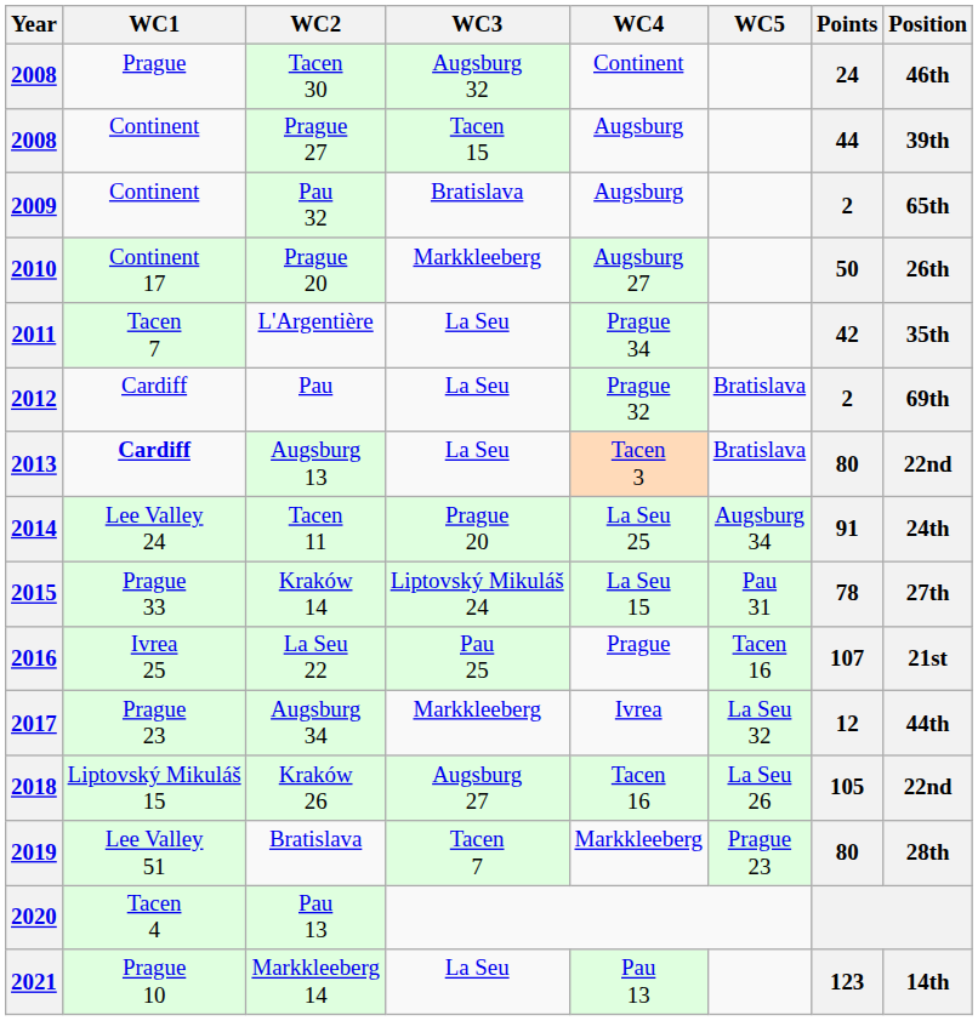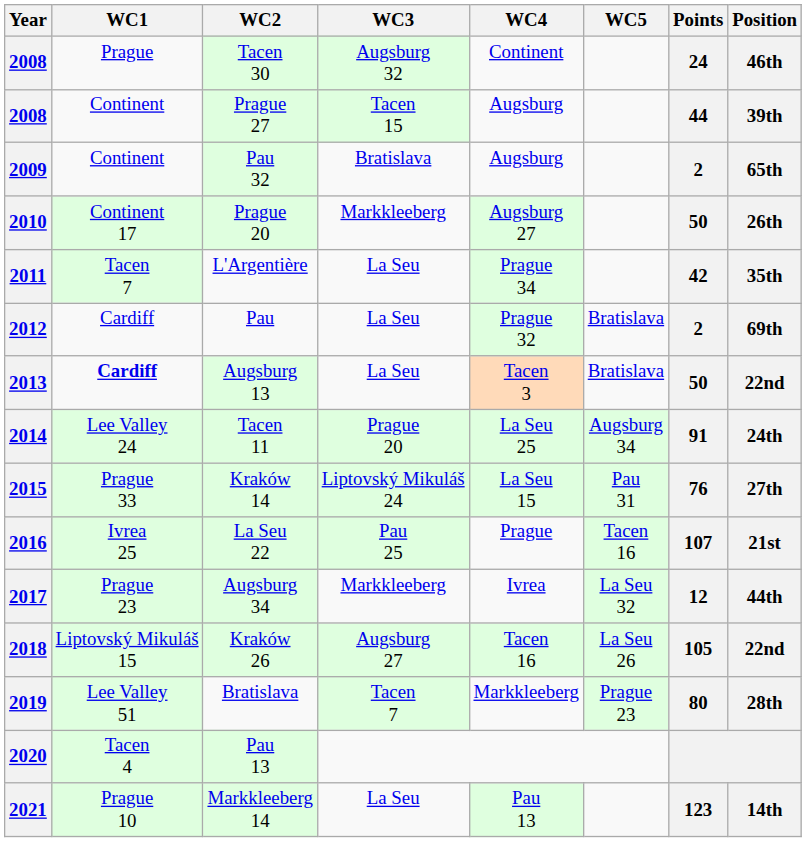 <table class="wikitable" style="font-size: 90%; text-align: center">
 <tr>
 <th>Year</th>
 <th>WC1</th>
 <th>WC2</th>
 <th>WC3</th>
 <th>WC4</th>
 <th>WC5</th>
 <th>Points</th>
 <th>Position</th>
 </tr>
 <tr>
 <th><a href='#'>2008</a></th>
 <td><a href='#'>Prague</a> <br> </td>
 <td style="background:#DFFFDF;"><a href='#'>Tacen</a> <br>30</td>
 <td style="background:#DFFFDF;"><a href='#'>Augsburg</a> <br>32</td>
 <td><a href='#'>Continent</a> <br> </td>
 <td></td>
 <th>24</th>
 <th>46th</th>
 </tr>
 <tr>
 <th><a href='#'>2008</a></th>
 <td><a href='#'>Continent</a> <br> </td>
 <td style="background:#DFFFDF;"><a href='#'>Prague</a> <br>27</td>
 <td style="background:#DFFFDF;"><a href='#'>Tacen</a> <br>15</td>
 <td><a href='#'>Augsburg</a> <br> </td>
 <td></td>
 <th>44</th>
 <th>39th</th>
 </tr>
 <tr>
 <th><a href='#'>2009</a></th>
 <td><a href='#'>Continent</a> <br> </td>
 <td style="background:#DFFFDF;"><a href='#'>Pau</a> <br>32</td>
 <td><a href='#'>Bratislava</a> <br> </td>
 <td><a href='#'>Augsburg</a> <br> </td>
 <td></td>
 <th>2</th>
 <th>65th</th>
 </tr>
 <tr>
 <th><a href='#'>2010</a></th>
 <td style="background:#DFFFDF;"><a href='#'>Continent</a> <br>17</td>
 <td style="background:#DFFFDF;"><a href='#'>Prague</a> <br>20</td>
 <td><a href='#'>Markkleeberg</a><br> </td>
 <td style="background:#DFFFDF;"><a href='#'>Augsburg</a> <br>27</td>
 <td></td>
 <th>50</th>
 <th>26th</th>
 </tr>
 <tr>
 <th><a href='#'>2011</a></th>
 <td style="background:#DFFFDF;"><a href='#'>Tacen</a> <br>7</td>
 <td><a href='#'>L'Argentière</a><br> </td>
 <td><a href='#'>La Seu</a> <br> </td>
 <td style="background:#DFFFDF;"><a href='#'>Prague</a> <br>34</td>
 <td></td>
 <th>42</th>
 <th>35th</th>
 </tr>
 <tr>
 <th><a href='#'>2012</a></th>
 <td><a href='#'>Cardiff</a> <br> </td>
 <td><a href='#'>Pau</a> <br> </td>
 <td><a href='#'>La Seu</a> <br> </td>
 <td style="background:#DFFFDF;"><a href='#'>Prague</a> <br>32</td>
 <td><a href='#'>Bratislava</a> <br> </td>
 <th>2</th>
 <th>69th</th>
 </tr>
 <tr>
 <th><a href='#'>2013</a></th>
 <td><strong><a href='#'>Cardiff</a> <br> </strong></td>
 <td style="background:#DFFFDF;"><a href='#'>Augsburg</a> <br>13</td>
 <td><a href='#'>La Seu</a> <br> </td>
 <td style="background:#FFDAB9;"><a href='#'>Tacen</a> <br>3</td>
 <td><a href='#'>Bratislava</a> <br> </td>
-<th>80</th>
+<th>50</th>
 <th>22nd</th>
 </tr>
 <tr>
 <th><a href='#'>2014</a></th>
 <td style="background:#DFFFDF;"><a href='#'>Lee Valley</a> <br>24</td>
 <td style="background:#DFFFDF;"><a href='#'>Tacen</a> <br>11</td>
 <td style="background:#DFFFDF;"><a href='#'>Prague</a> <br>20</td>
 <td style="background:#DFFFDF;"><a href='#'>La Seu</a> <br>25</td>
 <td style="background:#DFFFDF;"><a href='#'>Augsburg</a> <br>34</td>
 <th>91</th>
 <th>24th</th>
 </tr>
 <tr>
 <th><a href='#'>2015</a></th>
 <td style="background:#DFFFDF;"><a href='#'>Prague</a> <br>33</td>
 <td style="background:#DFFFDF;"><a href='#'>Kraków</a> <br>14</td>
 <td style="background:#DFFFDF;"><a href='#'>Liptovský Mikuláš</a> <br>24</td>
 <td style="background:#DFFFDF;"><a href='#'>La Seu</a> <br>15</td>
 <td style="background:#DFFFDF;"><a href='#'>Pau</a> <br>31</td>
-<th>78</th>
+<th>76</th>
 <th>27th</th>
 </tr>
 <tr>
 <th><a href='#'>2016</a></th>
 <td style="background:#DFFFDF;"><a href='#'>Ivrea</a> <br>25</td>
 <td style="background:#DFFFDF;"><a href='#'>La Seu</a> <br>22</td>
 <td style="background:#DFFFDF;"><a href='#'>Pau</a> <br>25</td>
 <td><a href='#'>Prague</a> <br> </td>
 <td style="background:#DFFFDF;"><a href='#'>Tacen</a> <br>16</td>
 <th>107</th>
 <th>21st</th>
 </tr>
 <tr>
 <th><a href='#'>2017</a></th>
 <td style="background:#DFFFDF;"><a href='#'>Prague</a> <br>23</td>
 <td style="background:#DFFFDF;"><a href='#'>Augsburg</a> <br>34</td>
 <td><a href='#'>Markkleeberg</a><br> </td>
 <td><a href='#'>Ivrea</a> <br> </td>
 <td style="background:#DFFFDF;"><a href='#'>La Seu</a> <br>32</td>
 <th>12</th>
 <th>44th</th>
 </tr>
 <tr>
 <th><a href='#'>2018</a></th>
 <td style="background:#DFFFDF;"><a href='#'>Liptovský Mikuláš</a> <br>15</td>
 <td style="background:#DFFFDF;"><a href='#'>Kraków</a> <br>26</td>
 <td style="background:#DFFFDF;"><a href='#'>Augsburg</a> <br>27</td>
 <td style="background:#DFFFDF;"><a href='#'>Tacen</a> <br>16</td>
 <td style="background:#DFFFDF;"><a href='#'>La Seu</a> <br>26</td>
 <th>105</th>
 <th>22nd</th>
 </tr>
 <tr>
 <th><a href='#'>2019</a></th>
 <td style="background:#DFFFDF;"><a href='#'>Lee Valley</a> <br>51</td>
 <td><a href='#'>Bratislava</a> <br> </td>
 <td style="background:#DFFFDF;"><a href='#'>Tacen</a> <br>7</td>
 <td><a href='#'>Markkleeberg</a><br> </td>
 <td style="background:#DFFFDF;"><a href='#'>Prague</a> <br>23</td>
 <th>80</th>
 <th>28th</th>
 </tr>
 <tr>
 <th><a href='#'>2020</a></th>
 <td style="background:#DFFFDF;"><a href='#'>Tacen</a> <br>4</td>
 <td style="background:#DFFFDF;"><a href='#'>Pau</a> <br>13</td>
 <td colspan=3></td>
 <th colspan=2></th>
 </tr>
 <tr>
 <th><a href='#'>2021</a></th>
 <td style="background:#DFFFDF;"><a href='#'>Prague</a> <br>10</td>
 <td style="background:#DFFFDF;"><a href='#'>Markkleeberg</a><br>14</td>
 <td><a href='#'>La Seu</a> <br> </td>
 <td style="background:#DFFFDF;"><a href='#'>Pau</a> <br>13</td>
 <td></td>
 <th>123</th>
 <th>14th</th>
 </tr>
 </table>
